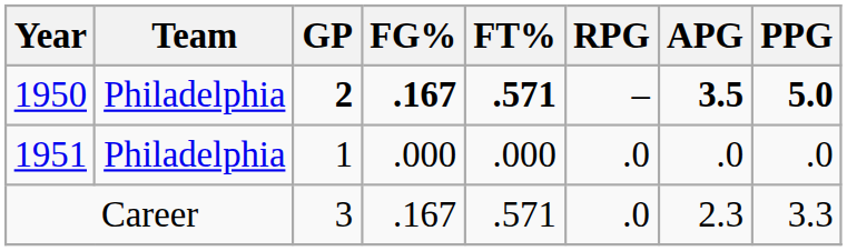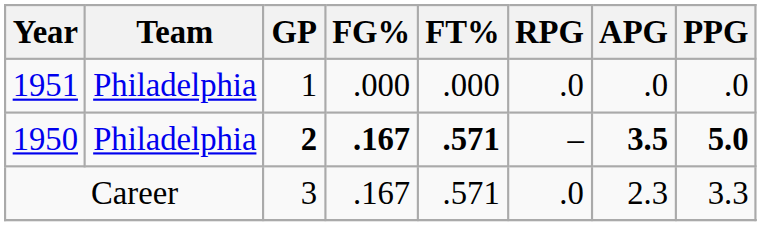 <table class="wikitable sortable" style="font-size:95%; text-align:right;">
 <tr>
 <th>Year</th>
 <th>Team</th>
 <th>GP</th>
 <th>FG%</th>
 <th>FT%</th>
 <th>RPG</th>
 <th>APG</th>
 <th>PPG</th>
 </tr>
 <tr>
+<td style="text-align:left;"><a href='#'>1951</a></td>
+<td style="text-align:left;"><a href='#'>Philadelphia</a></td>
+<td>1</td>
+<td>.000</td>
+<td>.000</td>
+<td>.0</td>
+<td>.0</td>
+<td>.0</td>
+</tr>
+<tr>
 <td style="text-align:left;"><a href='#'>1950</a></td>
 <td style="text-align:left;"><a href='#'>Philadelphia</a></td>
 <td><strong>2</strong></td>
 <td><strong>.167</strong></td>
 <td><strong>.571</strong></td>
 <td>–</td>
 <td><strong>3.5</strong></td>
 <td><strong>5.0</strong></td>
-</tr>
-<tr>
-<td style="text-align:left;"><a href='#'>1951</a></td>
-<td style="text-align:left;"><a href='#'>Philadelphia</a></td>
-<td>1</td>
-<td>.000</td>
-<td>.000</td>
-<td>.0</td>
-<td>.0</td>
-<td>.0</td>
 </tr>
 <tr>
 <td style="text-align:center;" colspan="2">Career</td>
 <td>3</td>
 <td>.167</td>
 <td>.571</td>
 <td>.0</td>
 <td>2.3</td>
 <td>3.3</td>
 </tr>
 <tr>
 </tr>
 </table>
